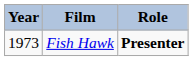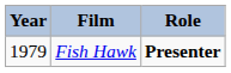 <table class="wikitable" style="font-size:95%;">
 <tr>
 <th style="background:#B0C4DE;">Year</th>
 <th style="background:#B0C4DE;">Film</th>
 <th style="background:#B0C4DE;">Role</th>
 </tr>
 <tr>
-<td>1973</td>
+<td>1979</td>
 <td><em><a href='#'>Fish Hawk</a></em></td>
 <td><strong>Presenter</strong></td>
 </tr>
 </table>
